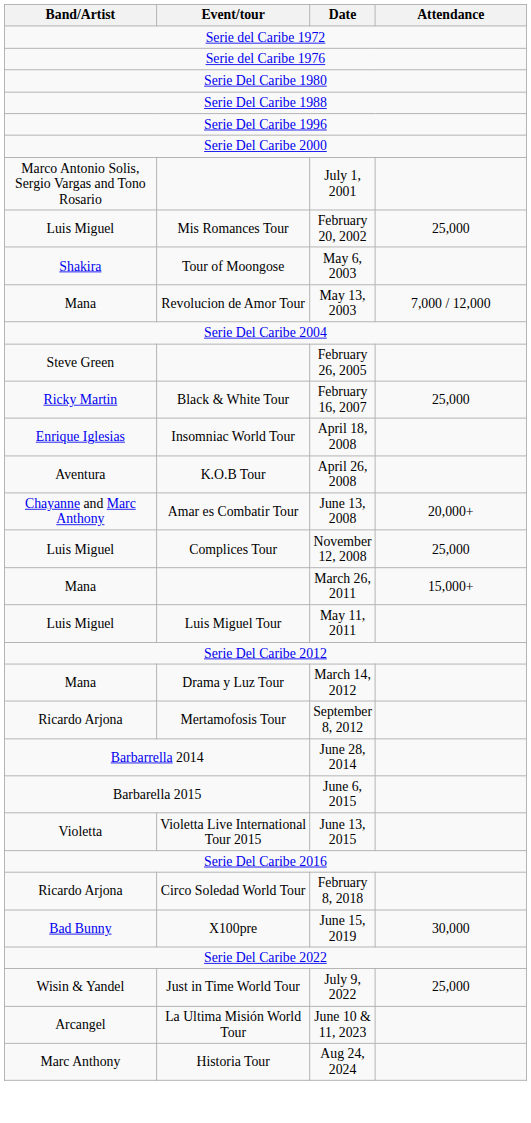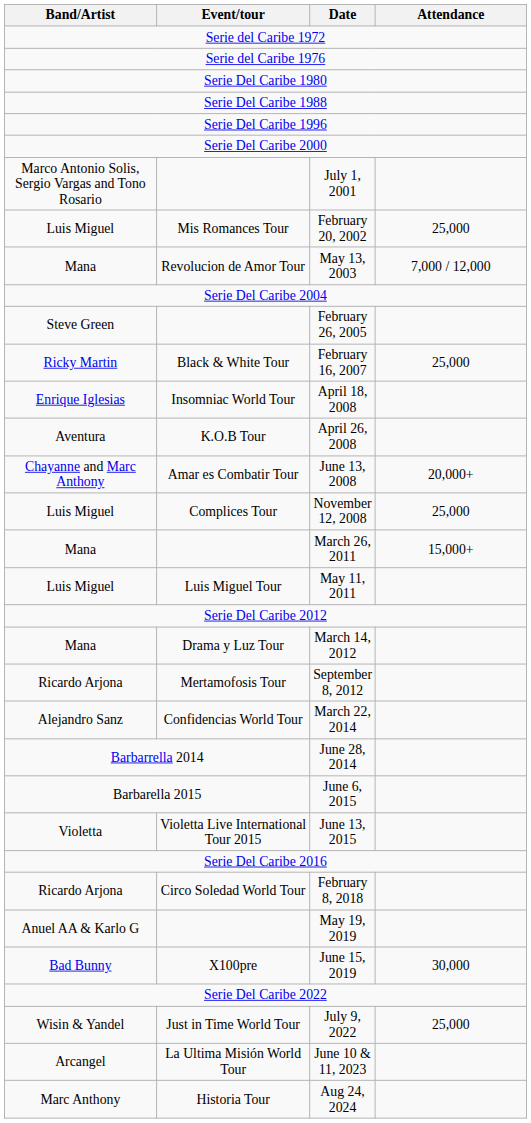 <table class="wikitable mw-collapsible mw-uncollapsed" style="text-align:center;">
 <tr>
 <th width="200">Band/Artist</th>
 <th width="200">Event/tour</th>
 <th>Date</th>
 <th width="200">Attendance</th>
 </tr>
 <tr>
 <td colspan="4"><a href='#'>Serie del Caribe 1972</a></td>
 </tr>
 <tr>
 <td colspan="4"><a href='#'>Serie del Caribe 1976</a></td>
 </tr>
 <tr>
 <td colspan="4"><a href='#'>Serie Del Caribe 1980</a></td>
 </tr>
 <tr>
 <td colspan="4"><a href='#'>Serie Del Caribe 1988</a></td>
 </tr>
 <tr>
 <td colspan="4"><a href='#'>Serie Del Caribe 1996</a></td>
 </tr>
 <tr>
 <td colspan="4"><a href='#'>Serie Del Caribe 2000</a></td>
 </tr>
 <tr>
 <td>Marco Antonio Solis, Sergio Vargas and Tono Rosario</td>
 <td></td>
 <td>July 1, 2001</td>
 <td></td>
 </tr>
 <tr>
 <td>Luis Miguel</td>
 <td>Mis Romances Tour</td>
 <td>February 20, 2002</td>
 <td>25,000</td>
-</tr>
-<tr>
-<td><a href='#'>Shakira</a></td>
-<td>Tour of Moongose</td>
-<td>May 6, 2003</td>
-<td></td>
 </tr>
 <tr>
 <td>Mana</td>
 <td>Revolucion de Amor Tour</td>
 <td>May 13, 2003</td>
 <td>7,000 / 12,000</td>
 </tr>
 <tr>
 <td colspan="4"><a href='#'>Serie Del Caribe 2004</a></td>
 </tr>
 <tr>
 <td>Steve Green</td>
 <td></td>
 <td>February 26, 2005</td>
 <td></td>
 </tr>
 <tr>
 <td><a href='#'>Ricky Martin</a></td>
 <td>Black & White Tour</td>
 <td>February 16, 2007</td>
 <td>25,000</td>
 </tr>
 <tr>
 <td><a href='#'>Enrique Iglesias</a></td>
 <td>Insomniac World Tour</td>
 <td>April 18, 2008</td>
 <td></td>
 </tr>
 <tr>
 <td>Aventura</td>
 <td>K.O.B Tour</td>
 <td>April 26, 2008</td>
 <td></td>
 </tr>
 <tr>
 <td><a href='#'>Chayanne</a> and <a href='#'>Marc Anthony</a></td>
 <td>Amar es Combatir Tour</td>
 <td>June 13, 2008</td>
 <td>20,000+</td>
 </tr>
 <tr>
 <td>Luis Miguel</td>
 <td>Complices Tour</td>
 <td>November 12, 2008</td>
 <td>25,000</td>
 </tr>
 <tr>
 <td>Mana</td>
 <td></td>
 <td>March 26, 2011</td>
 <td>15,000+</td>
 </tr>
 <tr>
 <td>Luis Miguel</td>
 <td>Luis Miguel Tour</td>
 <td>May 11, 2011</td>
 <td></td>
 </tr>
 <tr>
 <td colspan="4"><a href='#'>Serie Del Caribe 2012</a></td>
 </tr>
 <tr>
 <td>Mana</td>
 <td>Drama y Luz Tour</td>
 <td>March 14, 2012</td>
 <td></td>
 </tr>
 <tr>
 <td>Ricardo Arjona</td>
 <td>Mertamofosis Tour</td>
 <td>September 8, 2012</td>
 <td></td>
 </tr>
 <tr>
+<td>Alejandro Sanz</td>
+<td>Confidencias World Tour</td>
+<td>March 22, 2014</td>
+<td></td>
+</tr>
+<tr>
 <td colspan="2"><a href='#'>Barbarrella</a> 2014</td>
 <td>June 28, 2014</td>
 <td></td>
 </tr>
 <tr>
 <td colspan="2">Barbarella 2015</td>
 <td>June 6, 2015</td>
 <td></td>
 </tr>
 <tr>
 <td>Violetta</td>
 <td>Violetta Live International Tour 2015</td>
 <td>June 13, 2015</td>
 <td></td>
 </tr>
 <tr>
 <td colspan="4"><a href='#'>Serie Del Caribe 2016</a></td>
 </tr>
 <tr>
 <td>Ricardo Arjona</td>
 <td>Circo Soledad World Tour</td>
 <td>February 8, 2018</td>
+<td></td>
+</tr>
+<tr>
+<td>Anuel AA & Karlo G</td>
+<td></td>
+<td>May 19, 2019</td>
 <td></td>
 </tr>
 <tr>
 <td><a href='#'>Bad Bunny</a></td>
 <td>X100pre</td>
 <td>June 15, 2019</td>
 <td>30,000</td>
 </tr>
 <tr>
 <td colspan="4"><a href='#'>Serie Del Caribe 2022</a></td>
 </tr>
 <tr>
 <td>Wisin & Yandel</td>
 <td>Just in Time World Tour</td>
 <td>July 9, 2022</td>
 <td>25,000</td>
 </tr>
 <tr>
 <td>Arcangel</td>
 <td>La Ultima Misión World Tour</td>
 <td>June 10 & 11, 2023</td>
 </tr>
 <tr>
 <td>Marc Anthony</td>
 <td>Historia Tour</td>
 <td>Aug 24, 2024</td>
 <td></td>
 </tr>
 </table>
